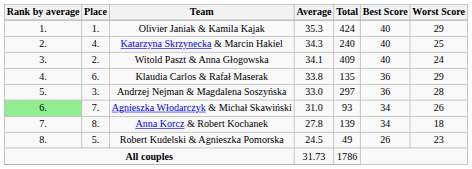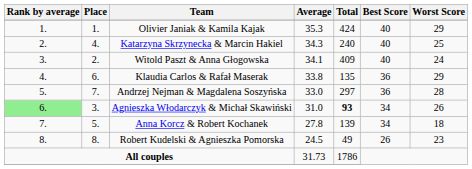 <table class="sortable wikitable" style="text-align:center">
 <tr>
 <th>Rank by average</th>
 <th>Place</th>
 <th>Team</th>
 <th>Average</th>
 <th>Total</th>
 <th>Best Score</th>
 <th>Worst Score</th>
 </tr>
 <tr>
 </tr>
 <tr>
 <td>1.</td>
 <td>1.</td>
 <td>Olivier Janiak & Kamila Kajak</td>
 <td>35.3</td>
 <td>424</td>
 <td>40</td>
 <td>29</td>
 </tr>
 <tr>
 <td>2.</td>
 <td>4.</td>
 <td><a href='#'>Katarzyna Skrzynecka</a> & Marcin Hakiel</td>
 <td>34.3</td>
 <td>240</td>
 <td>40</td>
 <td>25</td>
 </tr>
 <tr>
 <td>3.</td>
 <td>2.</td>
 <td>Witold Paszt & Anna Głogowska</td>
 <td>34.1</td>
 <td>409</td>
 <td>40</td>
 <td>24</td>
 </tr>
 <tr>
 <td>4.</td>
 <td>6.</td>
 <td>Klaudia Carlos & Rafał Maserak</td>
 <td>33.8</td>
 <td>135</td>
 <td>36</td>
 <td>29</td>
 </tr>
 <tr>
 <td>5.</td>
-<td>3.</td>
+<td>7.</td>
 <td>Andrzej Nejman & Magdalena Soszyńska</td>
 <td>33.0</td>
 <td>297</td>
 <td>36</td>
 <td>28</td>
 </tr>
 <tr>
 <td style="background: lightgreen;">6.</td>
-<td>7.</td>
+<td>3.</td>
 <td><a href='#'>Agnieszka Włodarczyk</a> & Michał Skawiński</td>
 <td>31.0</td>
-<td>93</td>
+<td><strong>93</strong></td>
 <td>34</td>
 <td>26</td>
 </tr>
 <tr>
 <td>7.</td>
-<td>8.</td>
+<td>5.</td>
 <td><a href='#'>Anna Korcz</a> & Robert Kochanek</td>
 <td>27.8</td>
 <td>139</td>
 <td>34</td>
 <td>18</td>
 </tr>
 <tr>
 <td>8.</td>
-<td>5.</td>
+<td>8.</td>
 <td>Robert Kudelski & Agnieszka Pomorska</td>
 <td>24.5</td>
 <td>49</td>
 <td>26</td>
 <td>23</td>
 </tr>
 <tr>
 <td colspan=3><strong>All couples</strong></td>
 <td>31.73</td>
 <td>1786</td>
 </tr>
 <tr>
 </tr>
 </table>
